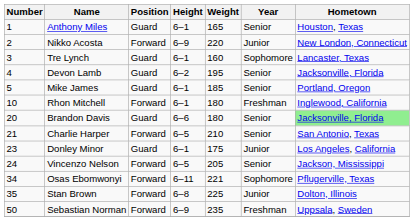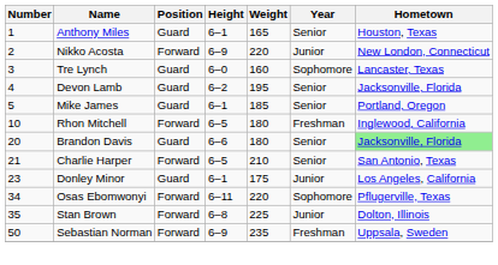 <table class="wikitable" style="font-size: 95%;">
 <tr>
 <th>Number</th>
 <th>Name</th>
 <th>Position</th>
 <th>Height</th>
 <th>Weight</th>
 <th>Year</th>
 <th>Hometown</th>
 </tr>
 <tr>
 <td>1</td>
 <td><a href='#'>Anthony Miles</a></td>
 <td>Guard</td>
 <td>6–1</td>
 <td>165</td>
 <td>Senior</td>
 <td><a href='#'>Houston</a>, <a href='#'>Texas</a></td>
 </tr>
 <tr>
 <td>2</td>
 <td>Nikko Acosta</td>
 <td>Forward</td>
 <td>6–9</td>
 <td>220</td>
 <td>Junior</td>
 <td><a href='#'>New London, Connecticut</a></td>
 </tr>
 <tr>
 <td>3</td>
 <td>Tre Lynch</td>
 <td>Guard</td>
-<td>6–1</td>
+<td>6–0</td>
 <td>160</td>
 <td>Sophomore</td>
 <td><a href='#'>Lancaster, Texas</a></td>
 </tr>
 <tr>
 <td>4</td>
 <td>Devon Lamb</td>
 <td>Guard</td>
 <td>6–2</td>
 <td>195</td>
 <td>Senior</td>
 <td><a href='#'>Jacksonville, Florida</a></td>
 </tr>
 <tr>
 <td>5</td>
 <td>Mike James</td>
 <td>Guard</td>
 <td>6–1</td>
 <td>185</td>
 <td>Senior</td>
 <td><a href='#'>Portland, Oregon</a></td>
 </tr>
 <tr>
 <td>10</td>
 <td>Rhon Mitchell</td>
 <td>Forward</td>
-<td>6–1</td>
+<td>6–5</td>
 <td>180</td>
 <td>Freshman</td>
 <td><a href='#'>Inglewood, California</a></td>
 </tr>
 <tr>
 <td>20</td>
 <td>Brandon Davis</td>
 <td>Guard</td>
 <td>6–6</td>
 <td>180</td>
 <td>Senior</td>
 <td style="background: lightgreen;"><a href='#'>Jacksonville, Florida</a></td>
 </tr>
 <tr>
 <td>21</td>
 <td>Charlie Harper</td>
 <td>Forward</td>
 <td>6–5</td>
 <td>210</td>
 <td>Senior</td>
 <td><a href='#'>San Antonio</a>, <a href='#'>Texas</a></td>
 </tr>
 <tr>
 <td>23</td>
 <td>Donley Minor</td>
 <td>Guard</td>
 <td>6–1</td>
 <td>175</td>
 <td>Junior</td>
 <td><a href='#'>Los Angeles</a>, <a href='#'>California</a></td>
 </tr>
 <tr>
-<td>24</td>
-<td>Vincenzo Nelson</td>
-<td>Forward</td>
-<td>6–5</td>
-<td>205</td>
-<td>Senior</td>
-<td><a href='#'>Jackson, Mississippi</a></td>
-</tr>
-<tr>
 <td>34</td>
 <td>Osas Ebomwonyi</td>
 <td>Forward</td>
 <td>6–11</td>
-<td>221</td>
+<td>220</td>
 <td>Sophomore</td>
 <td><a href='#'>Pflugerville, Texas</a></td>
 </tr>
 <tr>
 <td>35</td>
 <td>Stan Brown</td>
 <td>Forward</td>
 <td>6–8</td>
 <td>225</td>
 <td>Junior</td>
 <td><a href='#'>Dolton, Illinois</a></td>
 </tr>
 <tr>
 <td>50</td>
 <td>Sebastian Norman</td>
 <td>Forward</td>
 <td>6–9</td>
 <td>235</td>
 <td>Freshman</td>
 <td><a href='#'>Uppsala</a>, <a href='#'>Sweden</a></td>
 </tr>
 <tr>
 </tr>
 </table>
